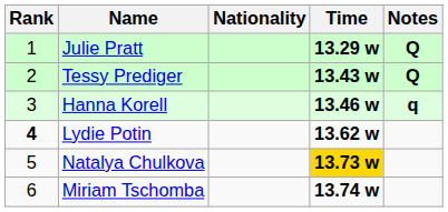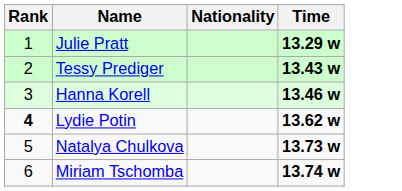 <table class="wikitable sortable" style="text-align:center">
 <tr>
 <th>Rank</th>
 <th>Name</th>
 <th>Nationality</th>
 <th>Time</th>
-<th>Notes</th>
 </tr>
 <tr bgcolor=ccffcc>
 <td>1</td>
 <td align=left><a href='#'>Julie Pratt</a></td>
 <td align=left></td>
 <td><strong>13.29</strong> <strong>w</strong></td>
-<td><strong>Q</strong></td>
 </tr>
 <tr bgcolor=ccffcc>
 <td>2</td>
 <td align=left><a href='#'>Tessy Prediger</a></td>
 <td align=left></td>
 <td><strong>13.43</strong> <strong>w</strong></td>
-<td><strong>Q</strong></td>
 </tr>
 <tr bgcolor=ddffdd>
 <td>3</td>
 <td align=left><a href='#'>Hanna Korell</a></td>
 <td align=left></td>
 <td><strong>13.46</strong> <strong>w</strong></td>
-<td><strong>q</strong></td>
 </tr>
 <tr>
 <td><strong>4</strong></td>
 <td align=left><a href='#'>Lydie Potin</a></td>
 <td align=left></td>
 <td><strong>13.62</strong> <strong>w</strong></td>
-<td></td>
 </tr>
 <tr>
 <td>5</td>
 <td align=left><a href='#'>Natalya Chulkova</a></td>
 <td align=left></td>
-<td style="background: gold;"><strong>13.73</strong> <strong>w</strong></td>
-<td></td>
+<td><strong>13.73</strong> <strong>w</strong></td>
 </tr>
 <tr>
 <td>6</td>
 <td align=left><a href='#'>Miriam Tschomba</a></td>
 <td align=left></td>
 <td><strong>13.74</strong> <strong>w</strong></td>
-<td></td>
 </tr>
 </table>
